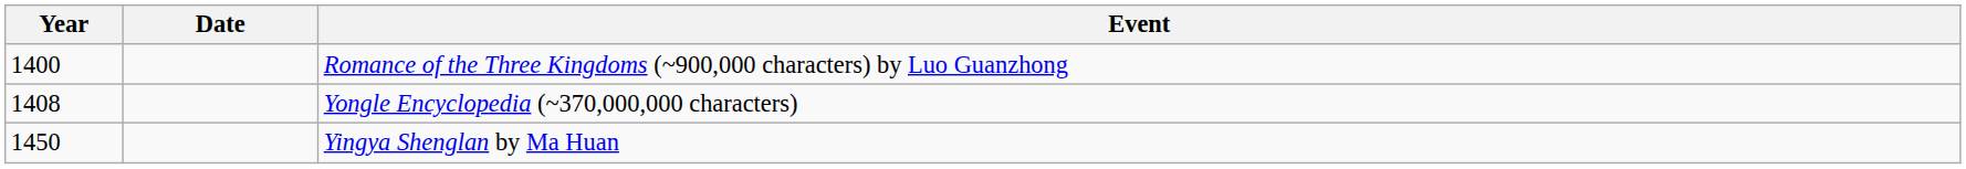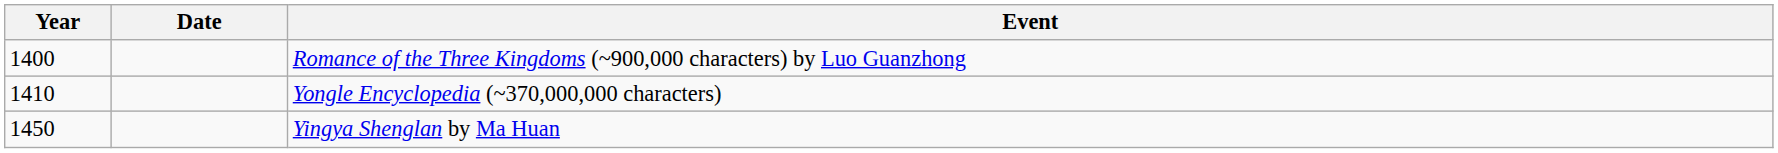 <table class="wikitable" style="width:100%;">
 <tr>
 <th style="width:6%">Year</th>
 <th style="width:10%">Date</th>
 <th>Event</th>
 </tr>
 <tr>
 <td>1400</td>
 <td></td>
 <td><em><a href='#'>Romance of the Three Kingdoms</a></em> (~900,000 characters) by <a href='#'>Luo Guanzhong</a></td>
 </tr>
 <tr>
-<td>1408</td>
+<td>1410</td>
 <td></td>
 <td><em><a href='#'>Yongle Encyclopedia</a></em> (~370,000,000 characters)</td>
 </tr>
 <tr>
 <td>1450</td>
 <td></td>
 <td><em><a href='#'>Yingya Shenglan</a></em> by <a href='#'>Ma Huan</a></td>
 </tr>
 </table>
